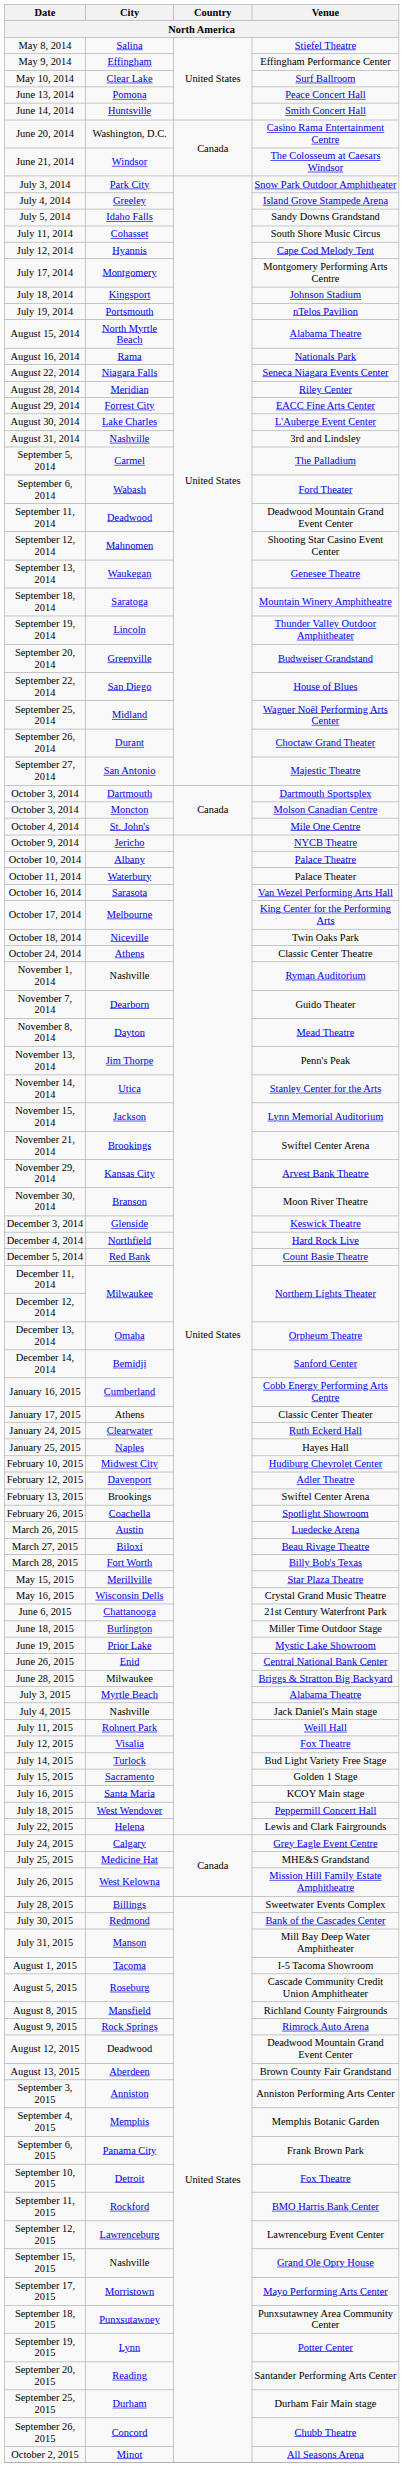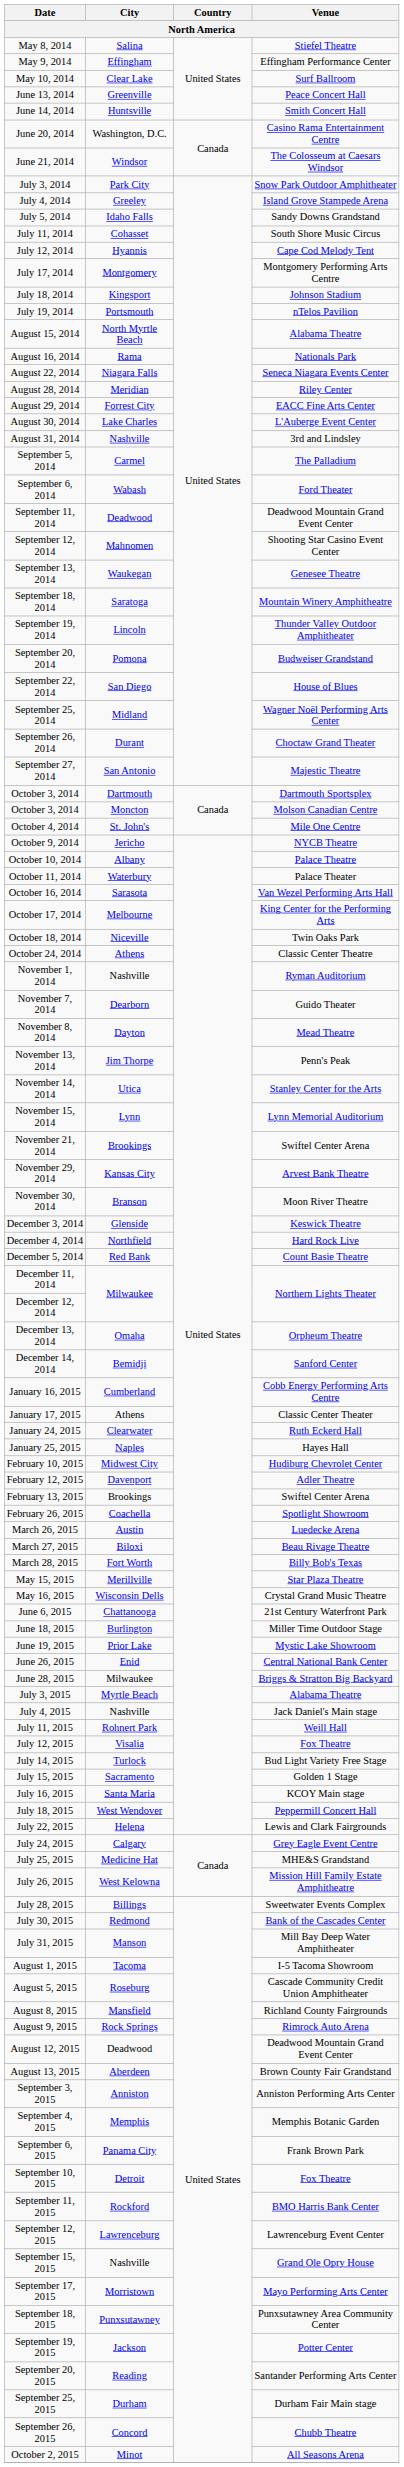 <table class="wikitable" style="text-align:center;">
 <tr>
 <th width="150">Date</th>
 <th width="150">City</th>
 <th width="150">Country</th>
 <th width="300">Venue</th>
 </tr>
 <tr>
 <th colspan="4">North America</th>
 </tr>
 <tr>
 <td>May 8, 2014</td>
 <td><a href='#'>Salina</a></td>
 <td rowspan="5">United States</td>
 <td><a href='#'>Stiefel Theatre</a></td>
 </tr>
 <tr>
 <td>May 9, 2014</td>
 <td><a href='#'>Effingham</a></td>
 <td>Effingham Performance Center</td>
 </tr>
 <tr>
 <td>May 10, 2014</td>
 <td><a href='#'>Clear Lake</a></td>
 <td><a href='#'>Surf Ballroom</a></td>
 </tr>
 <tr>
 <td>June 13, 2014</td>
-<td><a href='#'>Pomona</a></td>
+<td><a href='#'>Greenville</a></td>
 <td><a href='#'>Peace Concert Hall</a></td>
 </tr>
 <tr>
 <td>June 14, 2014</td>
 <td><a href='#'>Huntsville</a></td>
 <td><a href='#'>Smith Concert Hall</a></td>
 </tr>
 <tr>
 <td>June 20, 2014</td>
 <td>Washington, D.C.</td>
 <td rowspan="2">Canada</td>
 <td><a href='#'>Casino Rama Entertainment Centre</a></td>
 </tr>
 <tr>
 <td>June 21, 2014</td>
 <td><a href='#'>Windsor</a></td>
 <td><a href='#'>The Colosseum at Caesars Windsor</a></td>
 </tr>
 <tr>
 <td>July 3, 2014</td>
 <td><a href='#'>Park City</a></td>
 <td rowspan="27">United States</td>
 <td><a href='#'>Snow Park Outdoor Amphitheater</a></td>
 </tr>
 <tr>
 <td>July 4, 2014</td>
 <td><a href='#'>Greeley</a></td>
 <td><a href='#'>Island Grove Stampede Arena</a></td>
 </tr>
 <tr>
 <td>July 5, 2014</td>
 <td><a href='#'>Idaho Falls</a></td>
 <td>Sandy Downs Grandstand</td>
 </tr>
 <tr>
 <td>July 11, 2014</td>
 <td><a href='#'>Cohasset</a></td>
 <td>South Shore Music Circus</td>
 </tr>
 <tr>
 <td>July 12, 2014</td>
 <td><a href='#'>Hyannis</a></td>
 <td><a href='#'>Cape Cod Melody Tent</a></td>
 </tr>
 <tr>
 <td>July 17, 2014</td>
 <td><a href='#'>Montgomery</a></td>
 <td>Montgomery Performing Arts Centre</td>
 </tr>
 <tr>
 <td>July 18, 2014</td>
 <td><a href='#'>Kingsport</a></td>
 <td><a href='#'>Johnson Stadium</a></td>
 </tr>
 <tr>
 <td>July 19, 2014</td>
 <td><a href='#'>Portsmouth</a></td>
 <td><a href='#'>nTelos Pavilion</a></td>
 </tr>
 <tr>
 <td>August 15, 2014</td>
 <td><a href='#'>North Myrtle Beach</a></td>
 <td><a href='#'>Alabama Theatre</a></td>
 </tr>
 <tr>
 <td>August 16, 2014</td>
 <td><a href='#'>Rama</a></td>
 <td><a href='#'>Nationals Park</a></td>
 </tr>
 <tr>
 <td>August 22, 2014</td>
 <td><a href='#'>Niagara Falls</a></td>
 <td><a href='#'>Seneca Niagara Events Center</a></td>
 </tr>
 <tr>
 <td>August 28, 2014</td>
 <td><a href='#'>Meridian</a></td>
 <td><a href='#'>Riley Center</a></td>
 </tr>
 <tr>
 <td>August 29, 2014</td>
 <td><a href='#'>Forrest City</a></td>
 <td><a href='#'>EACC Fine Arts Center</a></td>
 </tr>
 <tr>
 <td>August 30, 2014</td>
 <td><a href='#'>Lake Charles</a></td>
 <td><a href='#'>L'Auberge Event Center</a></td>
 </tr>
 <tr>
 <td>August 31, 2014</td>
 <td><a href='#'>Nashville</a></td>
 <td>3rd and Lindsley</td>
 </tr>
 <tr>
 <td>September 5, 2014</td>
 <td><a href='#'>Carmel</a></td>
 <td><a href='#'>The Palladium</a></td>
 </tr>
 <tr>
 <td>September 6, 2014</td>
 <td><a href='#'>Wabash</a></td>
 <td><a href='#'>Ford Theater</a></td>
 </tr>
 <tr>
 <td>September 11, 2014</td>
 <td><a href='#'>Deadwood</a></td>
 <td>Deadwood Mountain Grand Event Center</td>
 </tr>
 <tr>
 <td>September 12, 2014</td>
 <td><a href='#'>Mahnomen</a></td>
 <td>Shooting Star Casino Event Center</td>
 </tr>
 <tr>
 <td>September 13, 2014</td>
 <td><a href='#'>Waukegan</a></td>
 <td><a href='#'>Genesee Theatre</a></td>
 </tr>
 <tr>
 <td>September 18, 2014</td>
 <td><a href='#'>Saratoga</a></td>
 <td><a href='#'>Mountain Winery Amphitheatre</a></td>
 </tr>
 <tr>
 <td>September 19, 2014</td>
 <td><a href='#'>Lincoln</a></td>
 <td><a href='#'>Thunder Valley Outdoor Amphitheater</a></td>
 </tr>
 <tr>
 <td>September 20, 2014</td>
-<td><a href='#'>Greenville</a></td>
+<td><a href='#'>Pomona</a></td>
 <td><a href='#'>Budweiser Grandstand</a></td>
 </tr>
 <tr>
 <td>September 22, 2014</td>
 <td><a href='#'>San Diego</a></td>
 <td><a href='#'>House of Blues</a></td>
 </tr>
 <tr>
 <td>September 25, 2014</td>
 <td><a href='#'>Midland</a></td>
 <td><a href='#'>Wagner Noël Performing Arts Center</a></td>
 </tr>
 <tr>
 <td>September 26, 2014</td>
 <td><a href='#'>Durant</a></td>
 <td><a href='#'>Choctaw Grand Theater</a></td>
 </tr>
 <tr>
 <td>September 27, 2014</td>
 <td><a href='#'>San Antonio</a></td>
 <td><a href='#'>Majestic Theatre</a></td>
 </tr>
 <tr>
 <td>October 3, 2014</td>
 <td><a href='#'>Dartmouth</a></td>
 <td rowspan="3">Canada</td>
 <td><a href='#'>Dartmouth Sportsplex</a></td>
 </tr>
 <tr>
 <td>October 3, 2014</td>
 <td><a href='#'>Moncton</a></td>
 <td><a href='#'>Molson Canadian Centre</a></td>
 </tr>
 <tr>
 <td>October 4, 2014</td>
 <td><a href='#'>St. John's</a></td>
 <td><a href='#'>Mile One Centre</a></td>
 </tr>
 <tr>
 <td>October 9, 2014</td>
 <td><a href='#'>Jericho</a></td>
 <td rowspan="50">United States</td>
 <td><a href='#'>NYCB Theatre</a></td>
 </tr>
 <tr>
 <td>October 10, 2014</td>
 <td><a href='#'>Albany</a></td>
 <td><a href='#'>Palace Theatre</a></td>
 </tr>
 <tr>
 <td>October 11, 2014</td>
 <td><a href='#'>Waterbury</a></td>
 <td>Palace Theater</td>
 </tr>
 <tr>
 <td>October 16, 2014</td>
 <td><a href='#'>Sarasota</a></td>
 <td><a href='#'>Van Wezel Performing Arts Hall</a></td>
 </tr>
 <tr>
 <td>October 17, 2014</td>
 <td><a href='#'>Melbourne</a></td>
 <td><a href='#'>King Center for the Performing Arts</a></td>
 </tr>
 <tr>
 <td>October 18, 2014</td>
 <td><a href='#'>Niceville</a></td>
 <td>Twin Oaks Park</td>
 </tr>
 <tr>
 <td>October 24, 2014</td>
 <td><a href='#'>Athens</a></td>
 <td>Classic Center Theatre</td>
 </tr>
 <tr>
 <td>November 1, 2014</td>
 <td>Nashville</td>
 <td><a href='#'>Ryman Auditorium</a></td>
 </tr>
 <tr>
 <td>November 7, 2014</td>
 <td><a href='#'>Dearborn</a></td>
 <td>Guido Theater</td>
 </tr>
 <tr>
 <td>November 8, 2014</td>
 <td><a href='#'>Dayton</a></td>
 <td><a href='#'>Mead Theatre</a></td>
 </tr>
 <tr>
 <td>November 13, 2014</td>
 <td><a href='#'>Jim Thorpe</a></td>
 <td>Penn's Peak</td>
 </tr>
 <tr>
 <td>November 14, 2014</td>
 <td><a href='#'>Utica</a></td>
 <td><a href='#'>Stanley Center for the Arts</a></td>
 </tr>
 <tr>
 <td>November 15, 2014</td>
-<td><a href='#'>Jackson</a></td>
+<td><a href='#'>Lynn</a></td>
 <td><a href='#'>Lynn Memorial Auditorium</a></td>
 </tr>
 <tr>
 <td>November 21, 2014</td>
 <td><a href='#'>Brookings</a></td>
 <td>Swiftel Center Arena</td>
 </tr>
 <tr>
 <td>November 29, 2014</td>
 <td><a href='#'>Kansas City</a></td>
 <td><a href='#'>Arvest Bank Theatre</a></td>
 </tr>
 <tr>
 <td>November 30, 2014</td>
 <td><a href='#'>Branson</a></td>
 <td>Moon River Theatre</td>
 </tr>
 <tr>
 <td>December 3, 2014</td>
 <td><a href='#'>Glenside</a></td>
 <td><a href='#'>Keswick Theatre</a></td>
 </tr>
 <tr>
 <td>December 4, 2014</td>
 <td><a href='#'>Northfield</a></td>
 <td><a href='#'>Hard Rock Live</a></td>
 </tr>
 <tr>
 <td>December 5, 2014</td>
 <td><a href='#'>Red Bank</a></td>
 <td><a href='#'>Count Basie Theatre</a></td>
 </tr>
 <tr>
 <td>December 11, 2014</td>
 <td rowspan="2"><a href='#'>Milwaukee</a></td>
 <td rowspan="2"><a href='#'>Northern Lights Theater</a></td>
 </tr>
 <tr>
 <td>December 12, 2014</td>
 </tr>
 <tr>
 <td>December 13, 2014</td>
 <td><a href='#'>Omaha</a></td>
 <td><a href='#'>Orpheum Theatre</a></td>
 </tr>
 <tr>
 <td>December 14, 2014</td>
 <td><a href='#'>Bemidji</a></td>
 <td><a href='#'>Sanford Center</a></td>
 </tr>
 <tr>
 <td>January 16, 2015</td>
 <td><a href='#'>Cumberland</a></td>
 <td><a href='#'>Cobb Energy Performing Arts Centre</a></td>
 </tr>
 <tr>
 <td>January 17, 2015</td>
 <td>Athens</td>
 <td>Classic Center Theater</td>
 </tr>
 <tr>
 <td>January 24, 2015</td>
 <td><a href='#'>Clearwater</a></td>
 <td><a href='#'>Ruth Eckerd Hall</a></td>
 </tr>
 <tr>
 <td>January 25, 2015</td>
 <td><a href='#'>Naples</a></td>
 <td>Hayes Hall</td>
 </tr>
 <tr>
 <td>February 10, 2015</td>
 <td><a href='#'>Midwest City</a></td>
 <td><a href='#'>Hudiburg Chevrolet Center</a></td>
 </tr>
 <tr>
 <td>February 12, 2015</td>
 <td><a href='#'>Davenport</a></td>
 <td><a href='#'>Adler Theatre</a></td>
 </tr>
 <tr>
 <td>February 13, 2015</td>
 <td>Brookings</td>
 <td>Swiftel Center Arena</td>
 </tr>
 <tr>
 <td>February 26, 2015</td>
 <td><a href='#'>Coachella</a></td>
 <td><a href='#'>Spotlight Showroom</a></td>
 </tr>
 <tr>
 <td>March 26, 2015</td>
 <td><a href='#'>Austin</a></td>
 <td><a href='#'>Luedecke Arena</a></td>
 </tr>
 <tr>
 <td>March 27, 2015</td>
 <td><a href='#'>Biloxi</a></td>
 <td><a href='#'>Beau Rivage Theatre</a></td>
 </tr>
 <tr>
 <td>March 28, 2015</td>
 <td><a href='#'>Fort Worth</a></td>
 <td><a href='#'>Billy Bob's Texas</a></td>
 </tr>
 <tr>
 <td>May 15, 2015</td>
 <td><a href='#'>Merillville</a></td>
 <td><a href='#'>Star Plaza Theatre</a></td>
 </tr>
 <tr>
 <td>May 16, 2015</td>
 <td><a href='#'>Wisconsin Dells</a></td>
 <td>Crystal Grand Music Theatre</td>
 </tr>
 <tr>
 <td>June 6, 2015</td>
 <td><a href='#'>Chattanooga</a></td>
 <td>21st Century Waterfront Park</td>
 </tr>
 <tr>
 <td>June 18, 2015</td>
 <td><a href='#'>Burlington</a></td>
 <td>Miller Time Outdoor Stage</td>
 </tr>
 <tr>
 <td>June 19, 2015</td>
 <td><a href='#'>Prior Lake</a></td>
 <td><a href='#'>Mystic Lake Showroom</a></td>
 </tr>
 <tr>
 <td>June 26, 2015</td>
 <td><a href='#'>Enid</a></td>
 <td><a href='#'>Central National Bank Center</a></td>
 </tr>
 <tr>
 <td>June 28, 2015</td>
 <td>Milwaukee</td>
 <td><a href='#'>Briggs & Stratton Big Backyard</a></td>
 </tr>
 <tr>
 <td>July 3, 2015</td>
 <td><a href='#'>Myrtle Beach</a></td>
 <td><a href='#'>Alabama Theatre</a></td>
 </tr>
 <tr>
 <td>July 4, 2015</td>
 <td>Nashville</td>
 <td>Jack Daniel's Main stage</td>
 </tr>
 <tr>
 <td>July 11, 2015</td>
 <td><a href='#'>Rohnert Park</a></td>
 <td><a href='#'>Weill Hall</a></td>
 </tr>
 <tr>
 <td>July 12, 2015</td>
 <td><a href='#'>Visalia</a></td>
 <td><a href='#'>Fox Theatre</a></td>
 </tr>
 <tr>
 <td>July 14, 2015</td>
 <td><a href='#'>Turlock</a></td>
 <td>Bud Light Variety Free Stage</td>
 </tr>
 <tr>
 <td>July 15, 2015</td>
 <td><a href='#'>Sacramento</a></td>
 <td>Golden 1 Stage</td>
 </tr>
 <tr>
 <td>July 16, 2015</td>
 <td><a href='#'>Santa Maria</a></td>
 <td>KCOY Main stage</td>
 </tr>
 <tr>
 <td>July 18, 2015</td>
 <td><a href='#'>West Wendover</a></td>
 <td><a href='#'>Peppermill Concert Hall</a></td>
 </tr>
 <tr>
 <td>July 22, 2015</td>
 <td><a href='#'>Helena</a></td>
 <td>Lewis and Clark Fairgrounds</td>
 </tr>
 <tr>
 <td>July 24, 2015</td>
 <td><a href='#'>Calgary</a></td>
 <td rowspan="3">Canada</td>
 <td><a href='#'>Grey Eagle Event Centre</a></td>
 </tr>
 <tr>
 <td>July 25, 2015</td>
 <td><a href='#'>Medicine Hat</a></td>
 <td>MHE&S Grandstand</td>
 </tr>
 <tr>
 <td>July 26, 2015</td>
 <td><a href='#'>West Kelowna</a></td>
 <td><a href='#'>Mission Hill Family Estate Amphitheatre</a></td>
 </tr>
 <tr>
 <td>July 28, 2015</td>
 <td><a href='#'>Billings</a></td>
 <td rowspan="23">United States</td>
 <td>Sweetwater Events Complex</td>
 </tr>
 <tr>
 <td>July 30, 2015</td>
 <td><a href='#'>Redmond</a></td>
 <td><a href='#'>Bank of the Cascades Center</a></td>
 </tr>
 <tr>
 <td>July 31, 2015</td>
 <td><a href='#'>Manson</a></td>
 <td>Mill Bay Deep Water Amphitheater</td>
 </tr>
 <tr>
 <td>August 1, 2015</td>
 <td><a href='#'>Tacoma</a></td>
 <td>I-5 Tacoma Showroom</td>
 </tr>
 <tr>
 <td>August 5, 2015</td>
 <td><a href='#'>Roseburg</a></td>
 <td>Cascade Community Credit Union Amphitheater</td>
 </tr>
 <tr>
 <td>August 8, 2015</td>
 <td><a href='#'>Mansfield</a></td>
 <td>Richland County Fairgrounds</td>
 </tr>
 <tr>
 <td>August 9, 2015</td>
 <td><a href='#'>Rock Springs</a></td>
 <td><a href='#'>Rimrock Auto Arena</a></td>
 </tr>
 <tr>
 <td>August 12, 2015</td>
 <td>Deadwood</td>
 <td>Deadwood Mountain Grand Event Center</td>
 </tr>
 <tr>
 <td>August 13, 2015</td>
 <td><a href='#'>Aberdeen</a></td>
 <td>Brown County Fair Grandstand</td>
 </tr>
 <tr>
 <td>September 3, 2015</td>
 <td><a href='#'>Anniston</a></td>
 <td>Anniston Performing Arts Center</td>
 </tr>
 <tr>
 <td>September 4, 2015</td>
 <td><a href='#'>Memphis</a></td>
 <td>Memphis Botanic Garden</td>
 </tr>
 <tr>
 <td>September 6, 2015</td>
 <td><a href='#'>Panama City</a></td>
 <td>Frank Brown Park</td>
 </tr>
 <tr>
 <td>September 10, 2015</td>
 <td><a href='#'>Detroit</a></td>
 <td><a href='#'>Fox Theatre</a></td>
 </tr>
 <tr>
 <td>September 11, 2015</td>
 <td><a href='#'>Rockford</a></td>
 <td><a href='#'>BMO Harris Bank Center</a></td>
 </tr>
 <tr>
 <td>September 12, 2015</td>
 <td><a href='#'>Lawrenceburg</a></td>
 <td>Lawrenceburg Event Center</td>
 </tr>
 <tr>
 <td>September 15, 2015</td>
 <td>Nashville</td>
 <td><a href='#'>Grand Ole Opry House</a></td>
 </tr>
 <tr>
 <td>September 17, 2015</td>
 <td><a href='#'>Morristown</a></td>
 <td><a href='#'>Mayo Performing Arts Center</a></td>
 </tr>
 <tr>
 <td>September 18, 2015</td>
 <td><a href='#'>Punxsutawney</a></td>
 <td>Punxsutawney Area Community Center</td>
 </tr>
 <tr>
 <td>September 19, 2015</td>
-<td><a href='#'>Lynn</a></td>
+<td><a href='#'>Jackson</a></td>
 <td><a href='#'>Potter Center</a></td>
 </tr>
 <tr>
 <td>September 20, 2015</td>
 <td><a href='#'>Reading</a></td>
 <td>Santander Performing Arts Center</td>
 </tr>
 <tr>
 <td>September 25, 2015</td>
 <td><a href='#'>Durham</a></td>
 <td>Durham Fair Main stage</td>
 </tr>
 <tr>
 <td>September 26, 2015</td>
 <td><a href='#'>Concord</a></td>
 <td><a href='#'>Chubb Theatre</a></td>
 </tr>
 <tr>
 <td>October 2, 2015</td>
 <td><a href='#'>Minot</a></td>
 <td><a href='#'>All Seasons Arena</a></td>
 </tr>
 <tr>
 </tr>
 </table>
